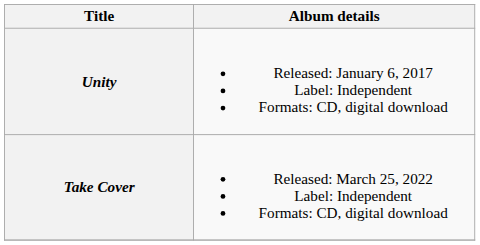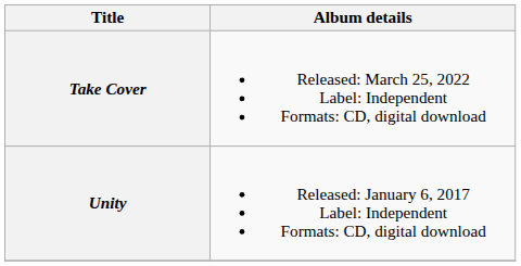 <table class="wikitable plainrowheaders" style="text-align:center;">
 <tr>
 <th scope="col" style="width:12em;">Title</th>
 <th scope="col" style="width:18em;">Album details</th>
 </tr>
 <tr>
+<th scope="row"><em>Take Cover</em></th>
+<td><br><ul><li>Released: March 25, 2022</li><li>Label: Independent</li><li>Formats: CD, digital download</li></ul></td>
+</tr>
+<tr>
 <th scope="row"><em>Unity</em></th>
 <td><br><ul><li>Released: January 6, 2017</li><li>Label: Independent</li><li>Formats: CD, digital download</li></ul></td>
 </tr>
 <tr>
-<th scope="row"><em>Take Cover</em></th>
-<td><br><ul><li>Released: March 25, 2022</li><li>Label: Independent</li><li>Formats: CD, digital download</li></ul></td>
-</tr>
-<tr>
 </tr>
 </table>
